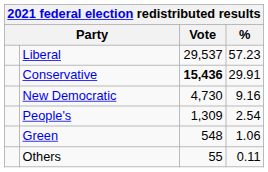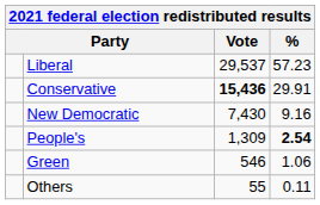 <table class="wikitable">
 <tr>
 <th colspan="4"><a href='#'>2021 federal election</a> redistributed results</th>
 </tr>
 <tr>
 <th bgcolor="#DDDDFF" width="130px" colspan="2">Party</th>
 <th bgcolor="#DDDDFF" width="50px">Vote</th>
 <th bgcolor="#DDDDFF" width="30px">%</th>
 </tr>
 <tr>
 <td> </td>
 <td><a href='#'>Liberal</a></td>
 <td align=right>29,537</td>
 <td align=right>57.23</td>
 </tr>
 <tr>
 <td> </td>
 <td><a href='#'>Conservative</a></td>
 <td align=right><strong>15,436</strong></td>
 <td align=right>29.91</td>
 </tr>
 <tr>
 <td> </td>
 <td><a href='#'>New Democratic</a></td>
-<td align=right>4,730</td>
+<td align=right>7,430</td>
 <td align=right>9.16</td>
 </tr>
 <tr>
 <td> </td>
 <td><a href='#'>People's</a></td>
 <td align=right>1,309</td>
-<td align=right>2.54</td>
+<td align=right><strong>2.54</strong></td>
 </tr>
 <tr>
 <td> </td>
 <td><a href='#'>Green</a></td>
-<td align=right>548</td>
+<td align=right>546</td>
 <td align=right>1.06</td>
 </tr>
 <tr>
 <td> </td>
 <td>Others</td>
 <td align=right>55</td>
 <td align=right>0.11</td>
 </tr>
 </table>
